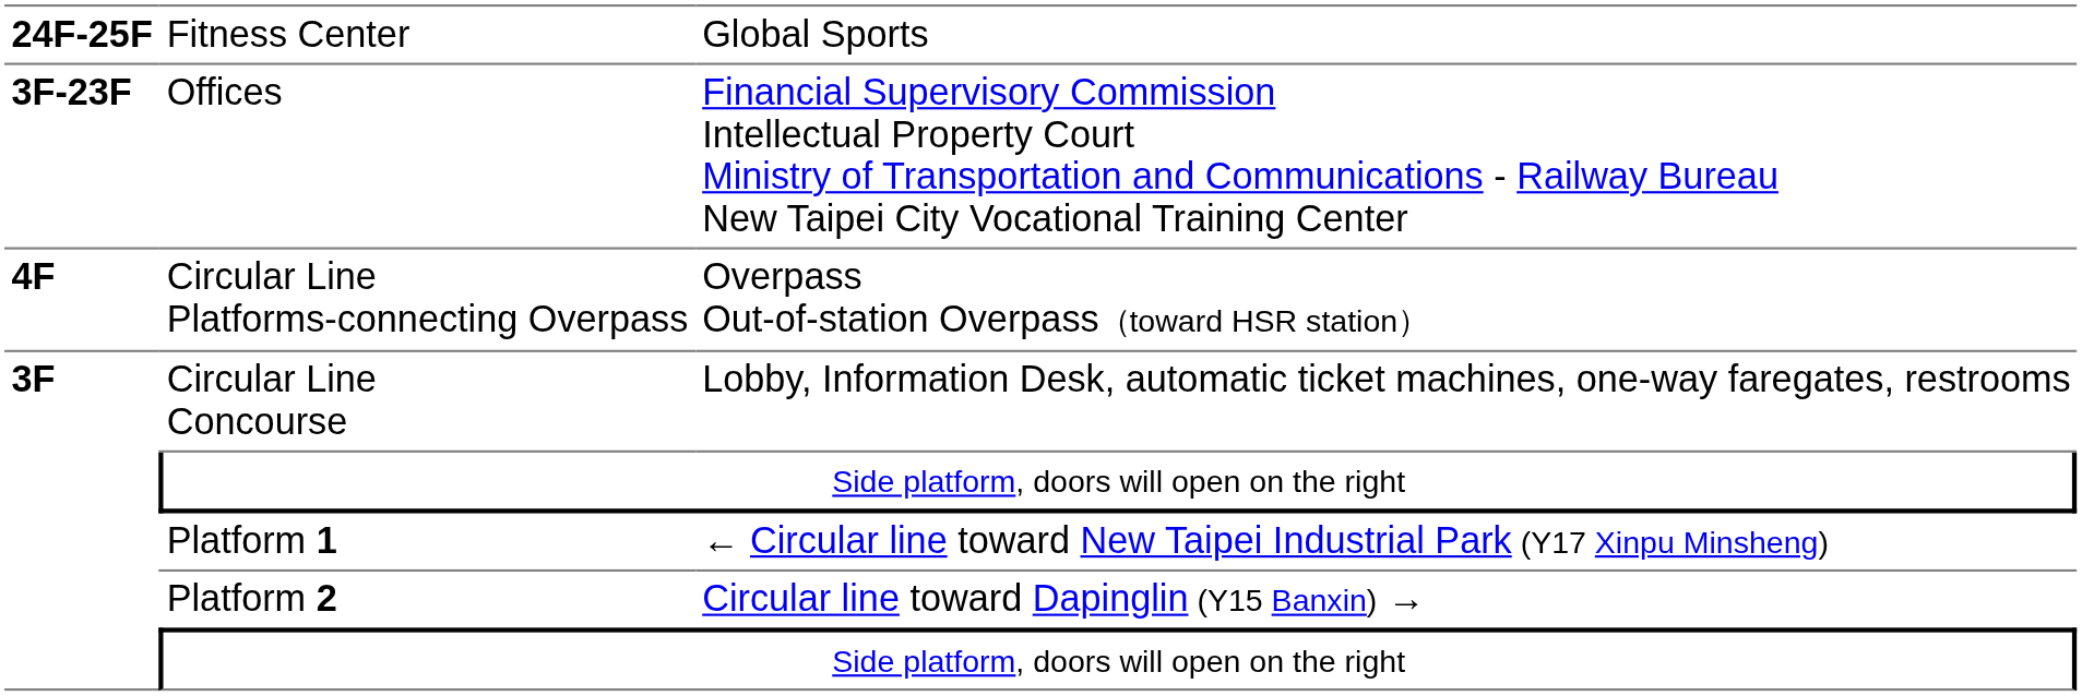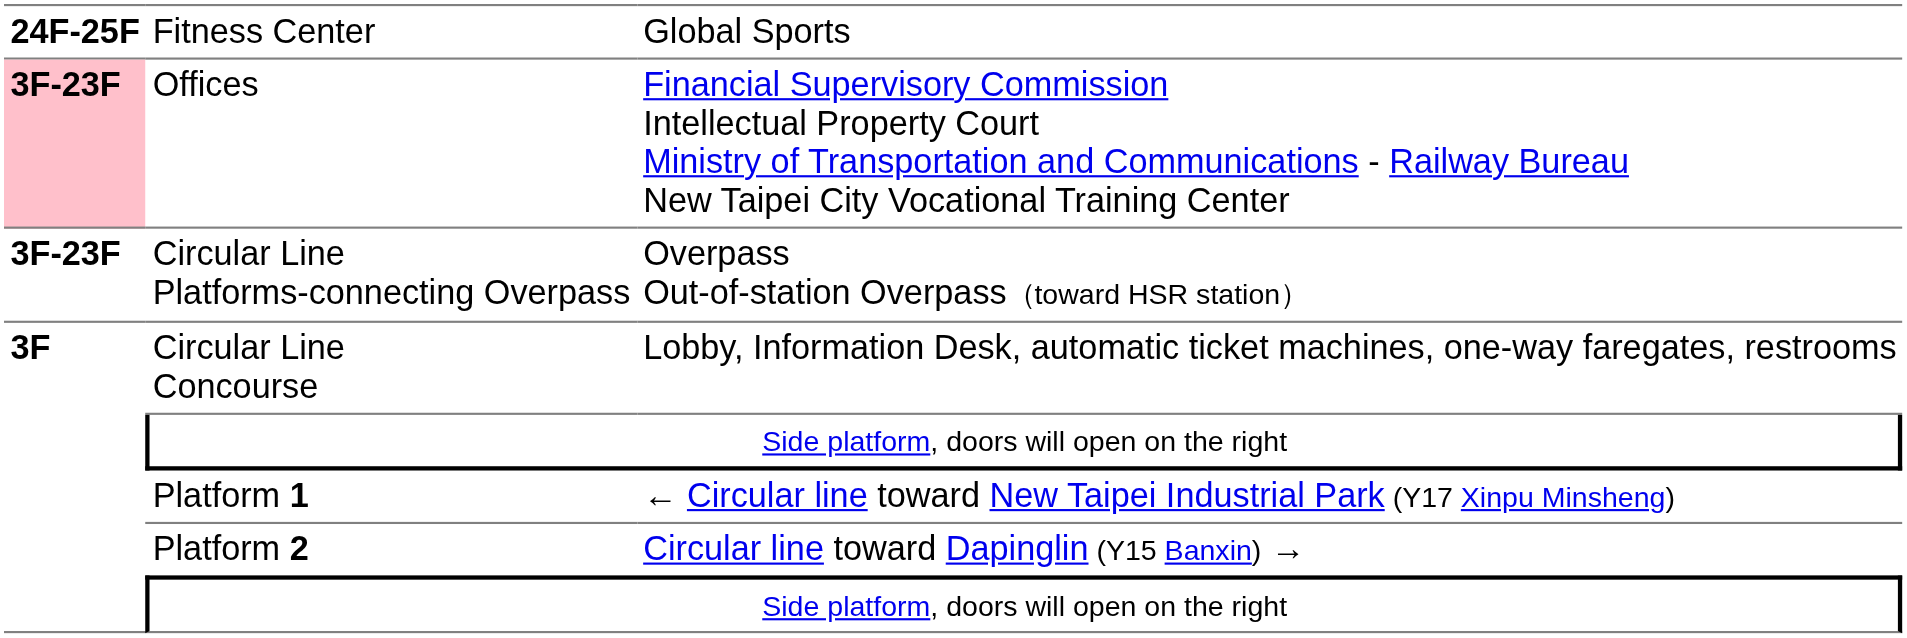 <table border=0 cellspacing=0 cellpadding=3>
 <tr>
 <td style="border-bottom:solid 1px gray;border-top:solid 1px gray;" valign=top><strong>24F-25F</strong></td>
 <td style="border-top:solid 1px gray;border-bottom:solid 1px gray;" valign=top>Fitness Center</td>
 <td style="border-top:solid 1px gray;border-bottom:solid 1px gray;" valign=top>Global Sports</td>
 </tr>
 <tr>
-<td style="border-bottom:solid 1px gray;" valign=top><strong>3F-23F</strong></td>
+<td style="background: pink; border-bottom:solid 1px gray;" valign=top><strong>3F-23F</strong></td>
 <td style="border-bottom:solid 1px gray;" valign=top>Offices</td>
 <td style="border-bottom:solid 1px gray;" valign=top><a href='#'>Financial Supervisory Commission</a><br>Intellectual Property Court<br><a href='#'>Ministry of Transportation and Communications</a> - <a href='#'>Railway Bureau</a><br>New Taipei City Vocational Training Center</td>
 </tr>
 <tr>
-<td style="border-bottom:solid 1px gray;" valign=top><strong>4F</strong></td>
+<td style="border-bottom:solid 1px gray;" valign=top><strong>3F-23F</strong></td>
 <td style="border-bottom:solid 1px gray;" valign=top>Circular Line<br>Platforms-connecting Overpass</td>
 <td style="border-bottom:solid 1px gray;" valign=top>Overpass<br>Out-of-station Overpass<small>（toward HSR station）</small></td>
 </tr>
 <tr>
 <td style="border-bottom:solid 1px gray;" rowspan=13 valign=top><strong>3F</strong></td>
 </tr>
 <tr>
 <td style="border-bottom:solid 1px gray;" rowspan=1 valign=top>Circular Line<br>Concourse</td>
 <td style="border-bottom:solid 1px gray;" rowspan=1 valign=top>Lobby, Information Desk, automatic ticket machines, one-way faregates, restrooms</td>
 </tr>
 <tr>
 <td style="border-right:solid 2px black;border-left:solid 2px black;border-bottom:solid 2px black;text-align:center;" colspan=2><small><a href='#'>Side platform</a>, doors will open on the right</small></td>
 </tr>
 <tr>
 <td style="border-bottom:solid 1px gray;">Platform <span><strong>1</strong></span></td>
 <td style="border-bottom:solid 1px gray;">←  <a href='#'>Circular line</a> toward <a href='#'>New Taipei Industrial Park</a><small> (Y17 <a href='#'>Xinpu Minsheng</a>)</small></td>
 </tr>
 <tr>
 <td>Platform <span><strong>2</strong></span></td>
 <td> <a href='#'>Circular line</a> toward <a href='#'>Dapinglin</a><small> (Y15 <a href='#'>Banxin</a>)</small> →</td>
 </tr>
 <tr>
 <td style="border-top:solid 2px black;border-right:solid 2px black;border-left:solid 2px black;border-bottom:solid 1px gray;text-align:center;" colspan=2><small><a href='#'>Side platform</a>, doors will open on the right</small></td>
 </tr>
 </table>
